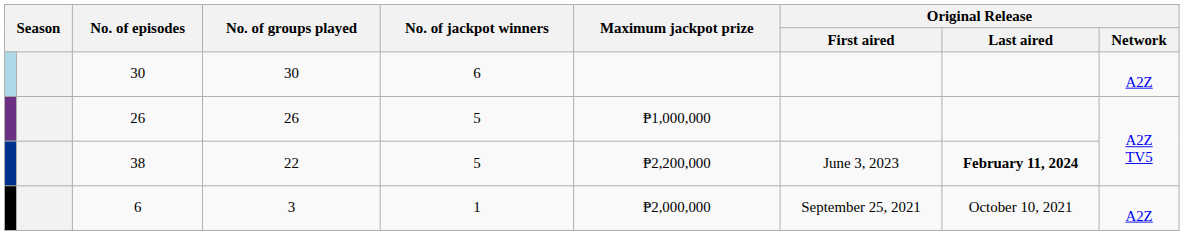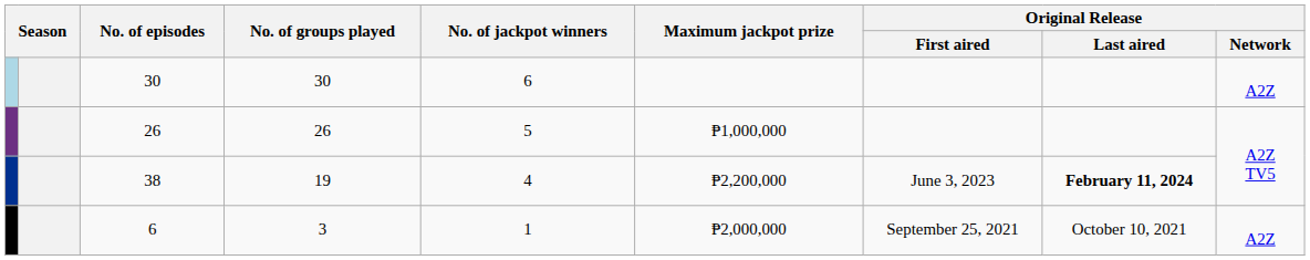 <table class="wikitable" style="text-align:center; font-size:100%; line-height:18px;" width="100%">
 <tr>
 <th colspan="2" rowspan="2">Season</th>
 <th rowspan="2">No. of episodes</th>
 <th rowspan="2">No. of groups played</th>
 <th rowspan="2">No. of jackpot winners</th>
 <th rowspan="2">Maximum jackpot prize</th>
 <th colspan="3">Original Release</th>
 </tr>
 <tr>
 <th>First aired</th>
 <th>Last aired</th>
 <th>Network</th>
 </tr>
 <tr style="height: 3em;">
 <td width="01%" style="background: #ADD8E6;"></td>
 <th></th>
 <td>30</td>
 <td>30</td>
 <td>6</td>
 <td></td>
 <td></td>
 <td></td>
 <td><br><a href='#'>A2Z</a></td>
 </tr>
 <tr style="height: 3em;">
 <td style="background: #6C3082;"></td>
 <th></th>
 <td>26</td>
 <td>26</td>
 <td>5</td>
 <td>₱1,000,000</td>
 <td></td>
 <td></td>
 <td rowspan="2"><br><a href='#'>A2Z</a><br><a href='#'>TV5</a></td>
 </tr>
 <tr style="height: 3em;">
 <td style="background: #00308F;"></td>
 <th></th>
 <td>38</td>
-<td>22</td>
-<td>5</td>
+<td>19</td>
+<td>4</td>
 <td>₱2,200,000</td>
 <td>June 3, 2023</td>
 <td><strong>February 11, 2024</strong></td>
 </tr>
 <tr style="height: 3em;">
 <td style="background:black;"></td>
 <th></th>
 <td>6</td>
 <td>3</td>
 <td>1</td>
 <td>₱2,000,000</td>
 <td>September 25, 2021</td>
 <td>October 10, 2021</td>
 <td><br><a href='#'>A2Z</a></td>
 </tr>
 </table>
